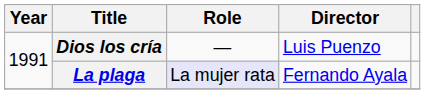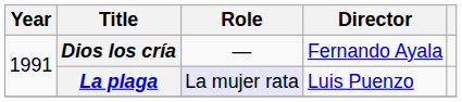 <table class="wikitable plainrowheaders sortable">
 <tr>
 <th scope="col">Year</th>
 <th scope="col">Title</th>
 <th scope="col">Role</th>
 <th>Director</th>
 <th scope="col"></th>
 </tr>
 <tr>
 <td rowspan="2">1991</td>
 <th scope=row><em>Dios los cría</em></th>
 <td style="text-align:center;">—</td>
-<td><a href='#'>Luis Puenzo</a></td>
+<td><a href='#'>Fernando Ayala</a></td>
 <td style="text-align:center;"></td>
 </tr>
 <tr>
 <th scope=row><em><a href='#'>La plaga</a></em></th>
 <td style="background: lavender;">La mujer rata</td>
-<td><a href='#'>Fernando Ayala</a></td>
+<td><a href='#'>Luis Puenzo</a></td>
 <td style="text-align:center;"></td>
 </tr>
 <tr>
 </tr>
 </table>
